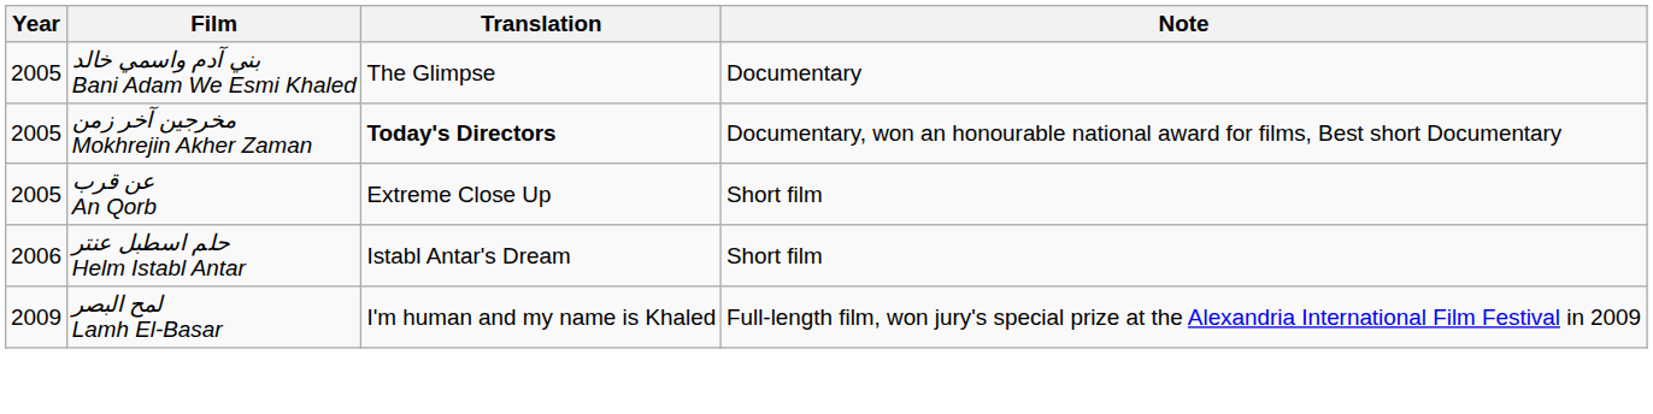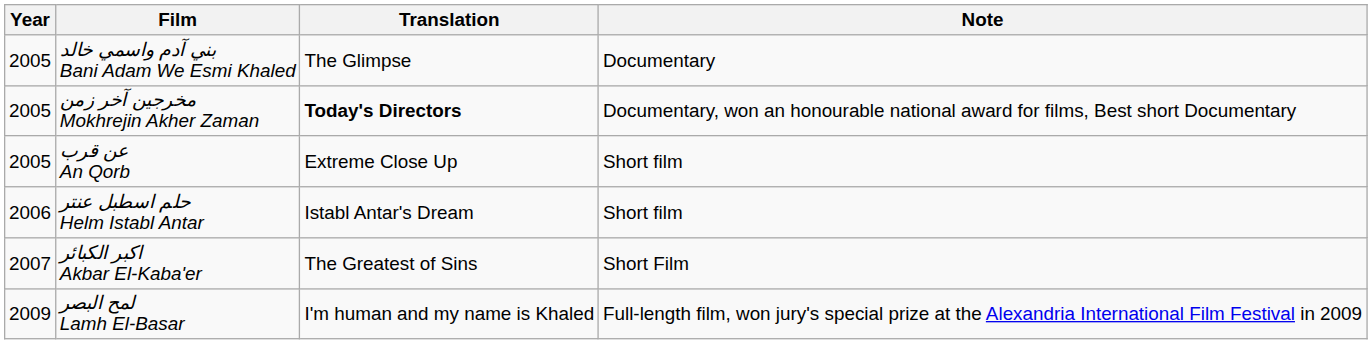 <table class="wikitable" style="font-size: 90%;">
 <tr>
 <th>Year</th>
 <th>Film</th>
 <th>Translation</th>
 <th>Note</th>
 </tr>
 <tr>
 <td>2005</td>
 <td><em>بني آدم واسمي خالد</em> <br> <em>Bani Adam We Esmi Khaled</em></td>
 <td>The Glimpse</td>
 <td>Documentary</td>
 </tr>
 <tr>
 <td>2005</td>
 <td><em>مخرجين آخر زمن</em> <br> <em>Mokhrejin Akher Zaman</em></td>
 <td><strong>Today's Directors</strong></td>
 <td>Documentary, won an honourable national award for films, Best short Documentary</td>
 </tr>
 <tr>
 <td>2005</td>
 <td><em>عن قرب</em> <br> <em>An Qorb</em></td>
 <td>Extreme Close Up</td>
 <td>Short film</td>
 </tr>
 <tr>
 <td>2006</td>
 <td><em>حلم اسطبل عنتر</em> <br> <em>Helm Istabl Antar</em></td>
 <td>Istabl Antar's Dream</td>
 <td>Short film</td>
 </tr>
 <tr>
+<td>2007</td>
+<td><em>اكبر الكبائر</em> <br> <em>Akbar El-Kaba'er</em></td>
+<td>The Greatest of Sins</td>
+<td>Short Film</td>
+</tr>
+<tr>
 <td>2009</td>
 <td><em>لمح البصر</em> <br> <em>Lamh El-Basar</em></td>
 <td>I'm human and my name is Khaled</td>
 <td>Full-length film, won jury's special prize at the <a href='#'>Alexandria International Film Festival</a> in 2009</td>
 </tr>
 </table>
